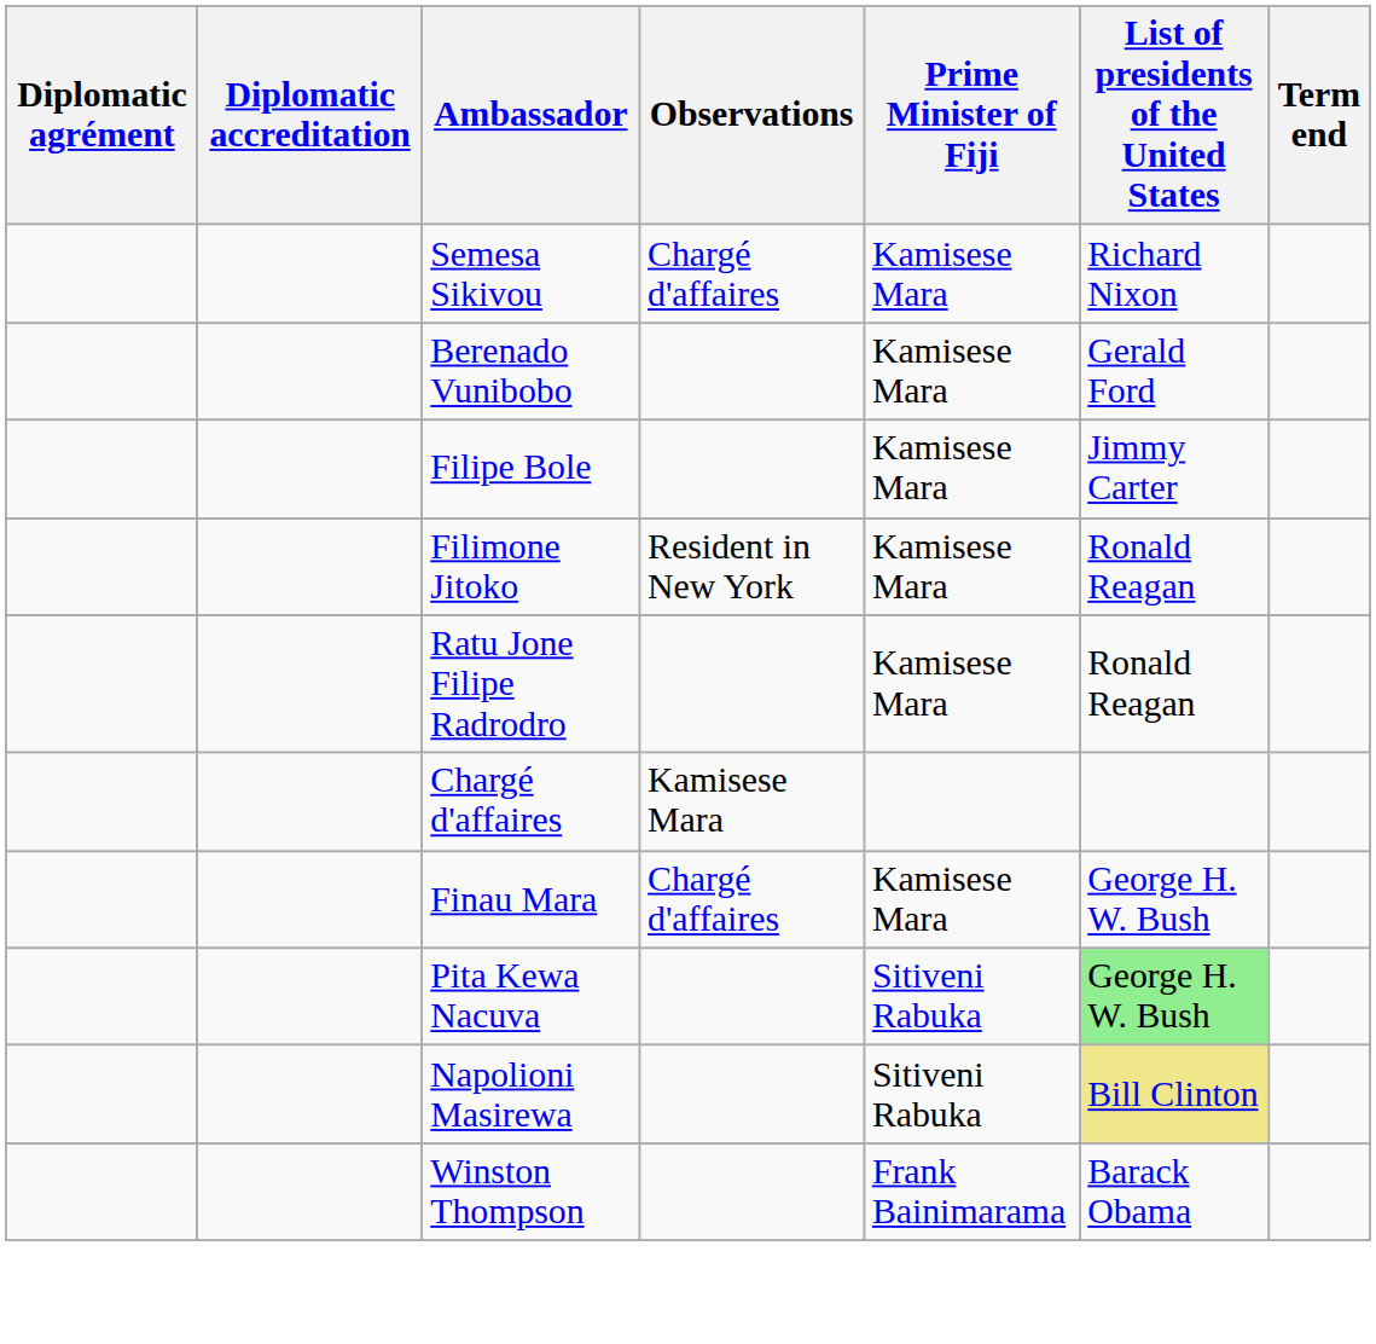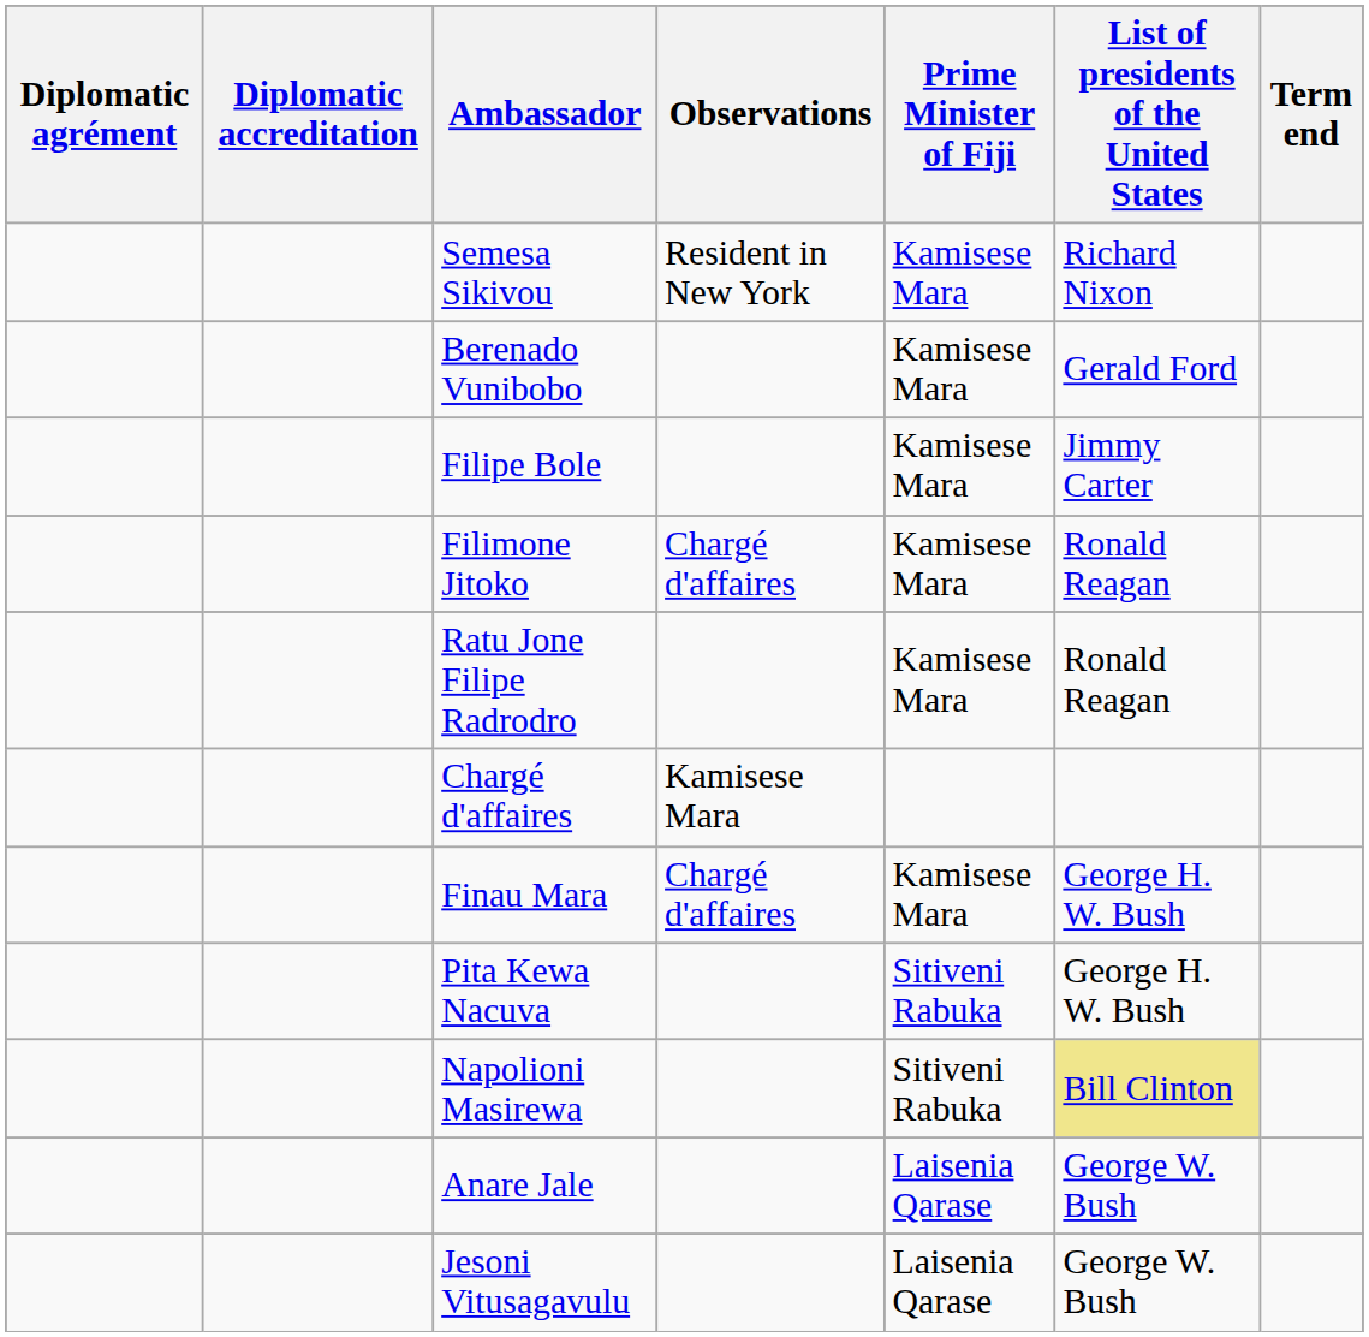 <table class="wikitable sortable">
 <tr>
 <th>Diplomatic <a href='#'>agrément</a></th>
 <th><a href='#'>Diplomatic accreditation</a></th>
 <th><a href='#'>Ambassador</a></th>
 <th>Observations</th>
 <th><a href='#'>Prime Minister of Fiji</a></th>
 <th><a href='#'>List of presidents of the United States</a></th>
 <th>Term end</th>
 </tr>
 <tr>
 <td></td>
 <td></td>
 <td><a href='#'>Semesa Sikivou</a></td>
-<td><a href='#'>Chargé d'affaires</a></td>
+<td>Resident in New York</td>
 <td><a href='#'>Kamisese Mara</a></td>
 <td><a href='#'>Richard Nixon</a></td>
 <td></td>
 </tr>
 <tr>
 <td></td>
 <td></td>
 <td><a href='#'>Berenado Vunibobo</a></td>
 <td></td>
 <td>Kamisese Mara</td>
 <td><a href='#'>Gerald Ford</a></td>
 <td></td>
 </tr>
 <tr>
 <td></td>
 <td></td>
 <td><a href='#'>Filipe Bole</a></td>
 <td></td>
 <td>Kamisese Mara</td>
 <td><a href='#'>Jimmy Carter</a></td>
 <td></td>
 </tr>
 <tr>
 <td></td>
 <td></td>
 <td><a href='#'>Filimone Jitoko</a></td>
-<td>Resident in New York</td>
+<td><a href='#'>Chargé d'affaires</a></td>
 <td>Kamisese Mara</td>
 <td><a href='#'>Ronald Reagan</a></td>
 <td></td>
 </tr>
 <tr>
 <td></td>
 <td></td>
 <td><a href='#'>Ratu Jone Filipe Radrodro</a></td>
 <td></td>
 <td>Kamisese Mara</td>
 <td>Ronald Reagan</td>
 <td></td>
 </tr>
 <tr>
 <td></td>
 <td><br></td>
 <td><a href='#'>Chargé d'affaires</a></td>
 <td>Kamisese Mara</td>
 <td></td>
 <td></td>
 </tr>
 <tr>
 <td></td>
 <td></td>
 <td><a href='#'>Finau Mara</a></td>
 <td><a href='#'>Chargé d'affaires</a></td>
 <td>Kamisese Mara</td>
 <td><a href='#'>George H. W. Bush</a></td>
 <td></td>
 </tr>
 <tr>
 <td></td>
 <td></td>
 <td><a href='#'>Pita Kewa Nacuva</a></td>
 <td></td>
 <td><a href='#'>Sitiveni Rabuka</a></td>
-<td style="background: lightgreen;">George H. W. Bush</td>
+<td>George H. W. Bush</td>
 <td></td>
 </tr>
 <tr>
 <td></td>
 <td></td>
 <td><a href='#'>Napolioni Masirewa</a></td>
 <td></td>
 <td>Sitiveni Rabuka</td>
 <td style="background: khaki;"><a href='#'>Bill Clinton</a></td>
 <td></td>
 </tr>
 <tr>
 <td></td>
 <td></td>
-<td><a href='#'>Winston Thompson</a></td>
+<td><a href='#'>Anare Jale</a></td>
 <td></td>
-<td><a href='#'>Frank Bainimarama</a></td>
-<td><a href='#'>Barack Obama</a></td>
+<td><a href='#'>Laisenia Qarase</a></td>
+<td><a href='#'>George W. Bush</a></td>
+<td></td>
+</tr>
+<tr>
+<td></td>
+<td></td>
+<td><a href='#'>Jesoni Vitusagavulu</a></td>
+<td></td>
+<td>Laisenia Qarase</td>
+<td>George W. Bush</td>
 <td></td>
 </tr>
 </table>
